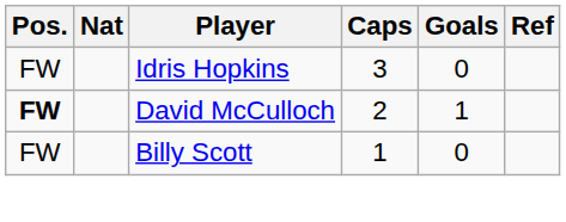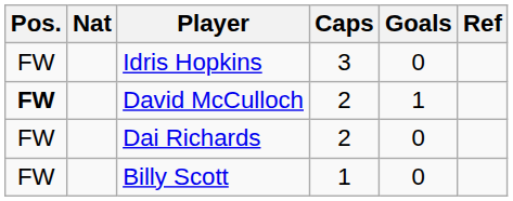 <table class="wikitable"  style="text-align:center; border:1px #aaa solid;">
 <tr>
 <th>Pos.</th>
 <th>Nat</th>
 <th>Player</th>
 <th>Caps</th>
 <th>Goals</th>
 <th>Ref</th>
 </tr>
 <tr>
 <td>FW</td>
 <td></td>
 <td style="text-align:left;"><a href='#'>Idris Hopkins</a></td>
 <td>3</td>
 <td>0</td>
 <td></td>
 </tr>
 <tr>
 <td><strong>FW</strong></td>
 <td></td>
 <td style="text-align:left;"><a href='#'>David McCulloch</a></td>
 <td>2</td>
 <td>1</td>
 <td></td>
 </tr>
 <tr>
 <td>FW</td>
 <td></td>
+<td style="text-align:left;"><a href='#'>Dai Richards</a></td>
+<td>2</td>
+<td>0</td>
+<td></td>
+</tr>
+<tr>
+<td>FW</td>
+<td></td>
 <td style="text-align:left;"><a href='#'>Billy Scott</a></td>
 <td>1</td>
 <td>0</td>
 <td></td>
 </tr>
 </table>
